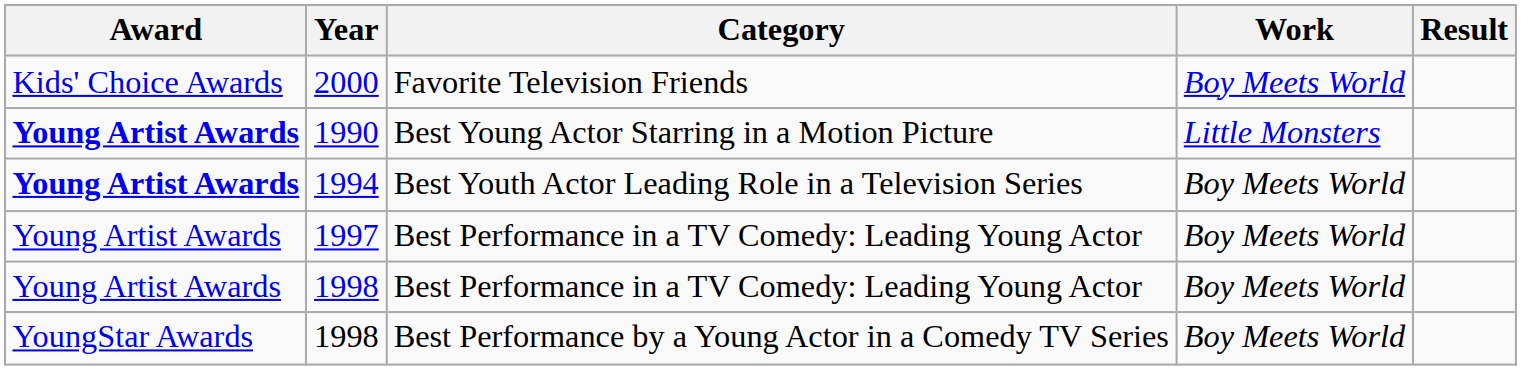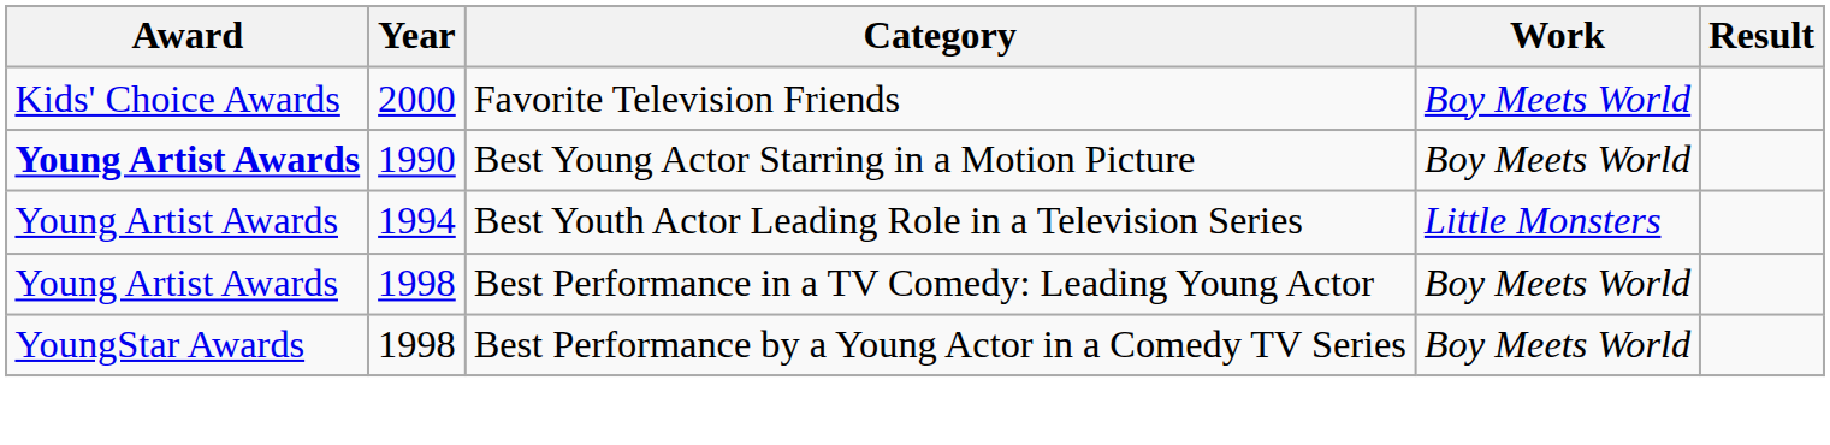 <table class="wikitable sortable">
 <tr>
 <th>Award</th>
 <th>Year</th>
 <th>Category</th>
 <th>Work</th>
 <th>Result</th>
 </tr>
 <tr>
 <td><a href='#'>Kids' Choice Awards</a></td>
 <td><a href='#'>2000</a></td>
 <td>Favorite Television Friends</td>
 <td><em><a href='#'>Boy Meets World</a></em></td>
 <td></td>
 </tr>
 <tr>
 <td><strong><a href='#'>Young Artist Awards</a></strong></td>
 <td><a href='#'>1990</a></td>
 <td>Best Young Actor Starring in a Motion Picture</td>
-<td><em><a href='#'>Little Monsters</a></em></td>
-<td></td>
-</tr>
-<tr>
-<td><strong><a href='#'>Young Artist Awards</a></strong></td>
-<td><a href='#'>1994</a></td>
-<td>Best Youth Actor Leading Role in a Television Series</td>
 <td><em>Boy Meets World</em></td>
 <td></td>
 </tr>
 <tr>
 <td><a href='#'>Young Artist Awards</a></td>
-<td><a href='#'>1997</a></td>
-<td>Best Performance in a TV Comedy: Leading Young Actor</td>
-<td><em>Boy Meets World</em></td>
+<td><a href='#'>1994</a></td>
+<td>Best Youth Actor Leading Role in a Television Series</td>
+<td><em><a href='#'>Little Monsters</a></em></td>
 <td></td>
 </tr>
 <tr>
 <td><a href='#'>Young Artist Awards</a></td>
 <td><a href='#'>1998</a></td>
 <td>Best Performance in a TV Comedy: Leading Young Actor</td>
 <td><em>Boy Meets World</em></td>
 <td></td>
 </tr>
 <tr>
 <td><a href='#'>YoungStar Awards</a></td>
 <td>1998</td>
 <td>Best Performance by a Young Actor in a Comedy TV Series</td>
 <td><em>Boy Meets World</em></td>
 <td></td>
 </tr>
 </table>
